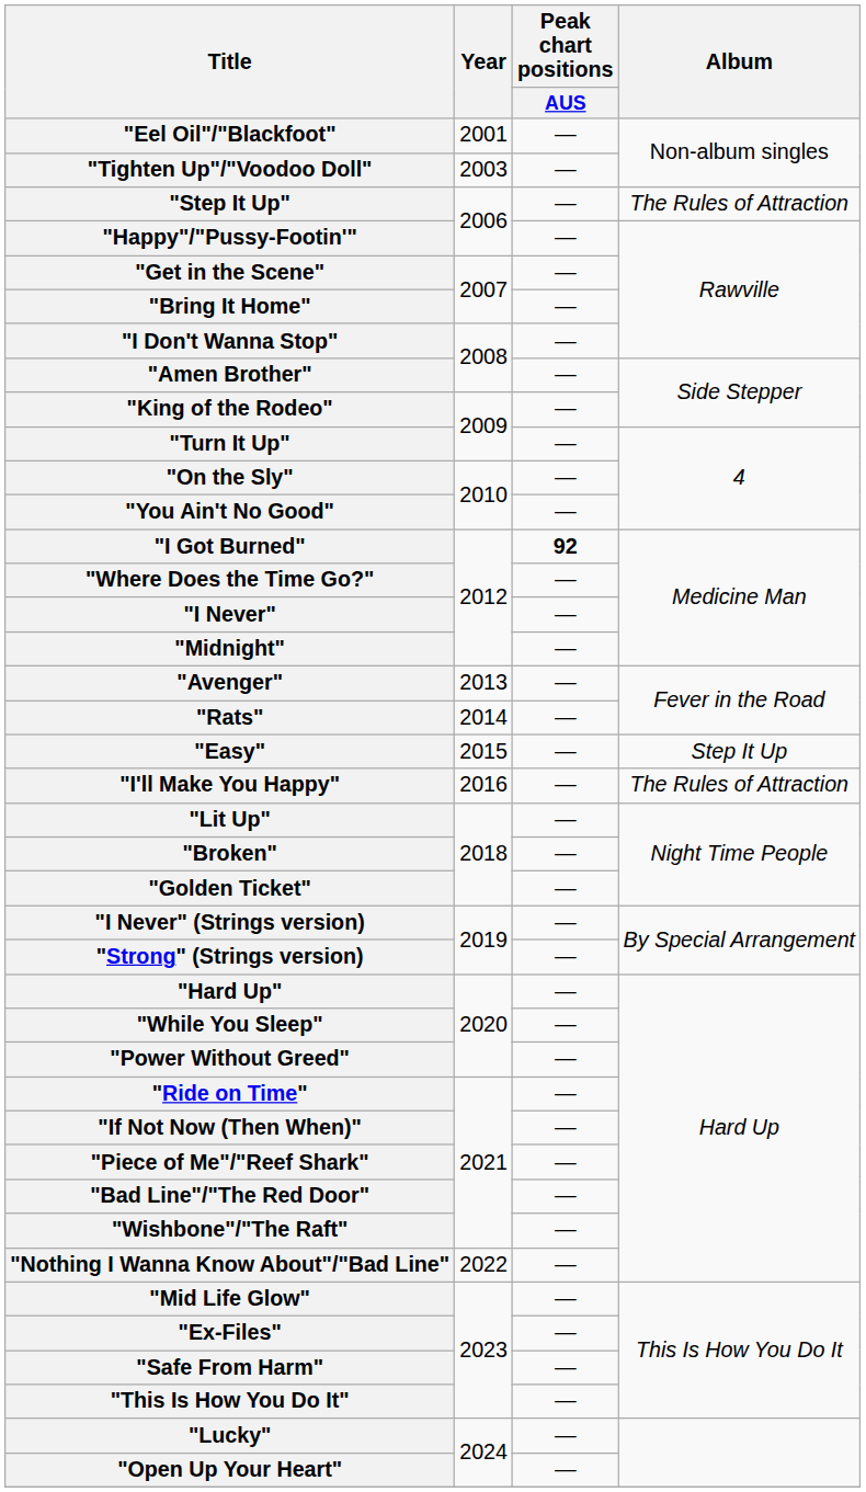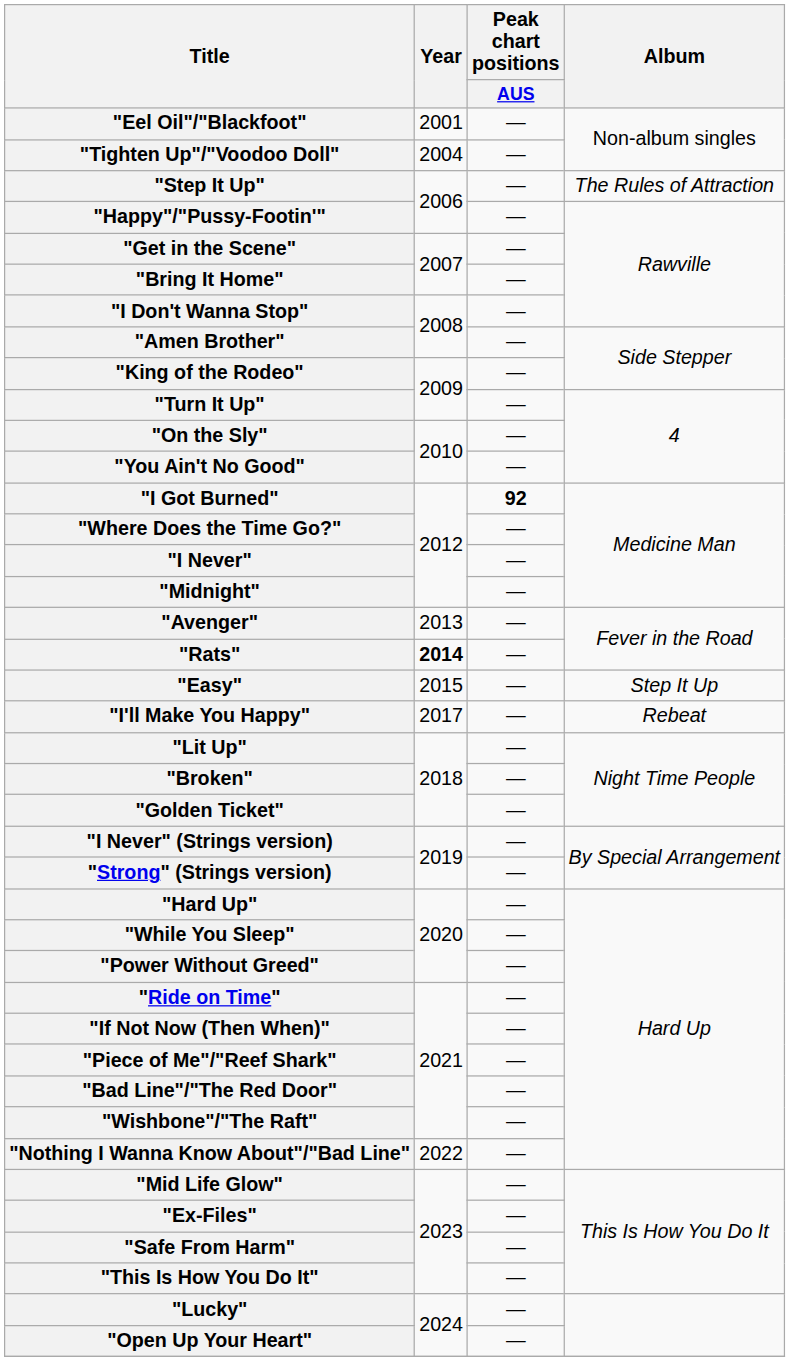 <table class="wikitable plainrowheaders" style="text-align:center;" border="1">
 <tr>
 <th scope="col" rowspan="2">Title</th>
 <th scope="col" rowspan="2">Year</th>
 <th scope="col" colspan="1">Peak chart positions</th>
 <th scope="col" rowspan="2">Album</th>
 </tr>
 <tr>
 <th scope="col" style="width:3em;font-size:90%;"><a href='#'>AUS</a><br></th>
 </tr>
 <tr>
 <th scope="row">"Eel Oil"/"Blackfoot"</th>
 <td>2001</td>
 <td>—</td>
 <td rowspan="2">Non-album singles</td>
 </tr>
 <tr>
 <th scope="row">"Tighten Up"/"Voodoo Doll"</th>
-<td>2003</td>
+<td>2004</td>
 <td>—</td>
 </tr>
 <tr>
 <th scope="row">"Step It Up"</th>
 <td rowspan="2">2006</td>
 <td>—</td>
 <td><em>The Rules of Attraction</em></td>
 </tr>
 <tr>
 <th scope="row">"Happy"/"Pussy-Footin'"</th>
 <td>—</td>
 <td rowspan="4"><em>Rawville</em></td>
 </tr>
 <tr>
 <th scope="row">"Get in the Scene" </th>
 <td rowspan="2">2007</td>
 <td>—</td>
 </tr>
 <tr>
 <th scope="row">"Bring It Home" </th>
 <td>—</td>
 </tr>
 <tr>
 <th scope="row">"I Don't Wanna Stop"</th>
 <td rowspan="2">2008</td>
 <td>—</td>
 </tr>
 <tr>
 <th scope="row">"Amen Brother"</th>
 <td>—</td>
 <td rowspan="2"><em>Side Stepper</em></td>
 </tr>
 <tr>
 <th scope="row">"King of the Rodeo" </th>
 <td rowspan="2">2009</td>
 <td>—</td>
 </tr>
 <tr>
 <th scope="row">"Turn It Up" </th>
 <td>—</td>
 <td rowspan="3"><em>4</em></td>
 </tr>
 <tr>
 <th scope="row">"On the Sly" </th>
 <td rowspan="2">2010</td>
 <td>—</td>
 </tr>
 <tr>
 <th scope="row">"You Ain't No Good"</th>
 <td>—</td>
 </tr>
 <tr>
 <th scope="row">"I Got Burned" </th>
 <td rowspan="4">2012</td>
 <td><strong>92</strong></td>
 <td rowspan="4"><em>Medicine Man</em></td>
 </tr>
 <tr>
 <th scope="row">"Where Does the Time Go?" </th>
 <td>—</td>
 </tr>
 <tr>
 <th scope="row">"I Never" </th>
 <td>—</td>
 </tr>
 <tr>
 <th scope="row">"Midnight" </th>
 <td>—</td>
 </tr>
 <tr>
 <th scope="row">"Avenger"</th>
 <td>2013</td>
 <td>—</td>
 <td rowspan="2"><em>Fever in the Road</em></td>
 </tr>
 <tr>
 <th scope="row">"Rats" </th>
-<td>2014</td>
+<td><strong>2014</strong></td>
 <td>—</td>
 </tr>
 <tr>
 <th scope="row">"Easy"</th>
 <td>2015</td>
 <td>—</td>
 <td><em>Step It Up</em></td>
 </tr>
 <tr>
 <th scope="row">"I'll Make You Happy" </th>
-<td>2016</td>
+<td>2017</td>
 <td>—</td>
-<td><em>The Rules of Attraction</em></td>
+<td><em>Rebeat</em></td>
 </tr>
 <tr>
 <th scope="row">"Lit Up"</th>
 <td rowspan="3">2018</td>
 <td>—</td>
 <td rowspan="3"><em>Night Time People</em></td>
 </tr>
 <tr>
 <th scope="row">"Broken"</th>
 <td>—</td>
 </tr>
 <tr>
 <th scope="row">"Golden Ticket"</th>
 <td>—</td>
 </tr>
 <tr>
 <th scope="row">"I Never" (Strings version) </th>
 <td rowspan="2">2019</td>
 <td>—</td>
 <td rowspan="2"><em>By Special Arrangement</em></td>
 </tr>
 <tr>
 <th scope="row">"<a href='#'>Strong</a>" (Strings version)</th>
 <td>—</td>
 </tr>
 <tr>
 <th scope="row">"Hard Up"</th>
 <td rowspan="3">2020</td>
 <td>—</td>
 <td rowspan="9"><em>Hard Up</em></td>
 </tr>
 <tr>
 <th scope="row">"While You Sleep" </th>
 <td>—</td>
 </tr>
 <tr>
 <th scope="row">"Power Without Greed"</th>
 <td>—</td>
 </tr>
 <tr>
 <th scope="row">"<a href='#'>Ride on Time</a>"</th>
 <td rowspan="5">2021</td>
 <td>—</td>
 </tr>
 <tr>
 <th scope="row">"If Not Now (Then When)" </th>
 <td>—</td>
 </tr>
 <tr>
 <th scope="row">"Piece of Me"/"Reef Shark"</th>
 <td>—</td>
 </tr>
 <tr>
 <th scope="row">"Bad Line"/"The Red Door"</th>
 <td>—</td>
 </tr>
 <tr>
 <th scope="row">"Wishbone"/"The Raft"</th>
 <td>—</td>
 </tr>
 <tr>
 <th scope="row">"Nothing I Wanna Know About"/"Bad Line"</th>
 <td>2022</td>
 <td>—</td>
 </tr>
 <tr>
 <th scope="row">"Mid Life Glow" </th>
 <td rowspan="4">2023</td>
 <td>—</td>
 <td rowspan="4"><em>This Is How You Do It</em></td>
 </tr>
 <tr>
 <th scope="row">"Ex-Files"</th>
 <td>—</td>
 </tr>
 <tr>
 <th scope="row">"Safe From Harm" </th>
 <td>—</td>
 </tr>
 <tr>
 <th scope="row">"This Is How You Do It"</th>
 <td>—</td>
 </tr>
 <tr>
 <th scope="row">"Lucky" </th>
 <td rowspan="2">2024</td>
 <td>—</td>
 <td rowspan="2"></td>
 </tr>
 <tr>
 <th scope="row">"Open Up Your Heart" </th>
 <td>—</td>
 </tr>
 <tr>
 </tr>
 </table>
